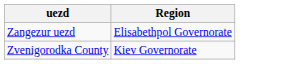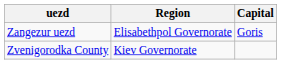 <table class="wikitable sortable">
 <tr>
 <th>uezd</th>
 <th>Region</th>
+<th>Capital</th>
 </tr>
 <tr>
 <td><a href='#'>Zangezur uezd</a></td>
 <td><a href='#'>Elisabethpol Governorate</a></td>
+<td><a href='#'>Goris</a></td>
 </tr>
 <tr>
 <td><a href='#'>Zvenigorodka County</a></td>
 <td><a href='#'>Kiev Governorate</a></td>
+<td></td>
 </tr>
 </table>
